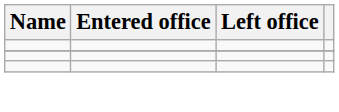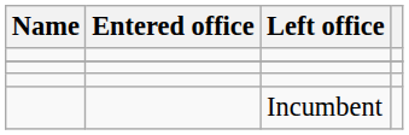 <table class="wikitable sortable">
 <tr>
 <th>Name</th>
 <th>Entered office</th>
 <th>Left office</th>
 <th></th>
 </tr>
 <tr>
 <td></td>
 <td></td>
 <td></td>
 <td></td>
 </tr>
 <tr>
 </tr>
 <tr>
 <td></td>
 <td></td>
 <td></td>
 <td></td>
 </tr>
 <tr>
 <td></td>
 <td></td>
 <td></td>
 <td></td>
 </tr>
+<tr>
+<td></td>
+<td></td>
+<td>Incumbent</td>
+<td></td>
+</tr>
 </table>
